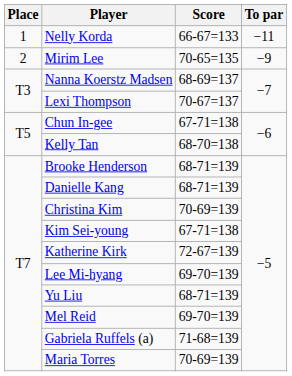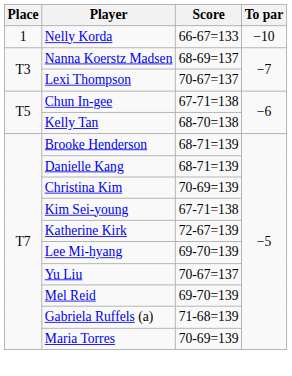 <table class="wikitable">
 <tr>
 <th>Place</th>
 <th>Player</th>
 <th>Score</th>
 <th>To par</th>
 </tr>
 <tr>
 <td align=center>1</td>
 <td> <a href='#'>Nelly Korda</a></td>
 <td>66-67=133</td>
-<td align=center>−11</td>
-</tr>
-<tr>
-<td align=center>2</td>
-<td> <a href='#'>Mirim Lee</a></td>
-<td>70-65=135</td>
-<td align=center>−9</td>
+<td align=center>−10</td>
 </tr>
 <tr>
 <td align=center rowspan=2>T3</td>
 <td> <a href='#'>Nanna Koerstz Madsen</a></td>
 <td>68-69=137</td>
 <td align=center rowspan=2>−7</td>
 </tr>
 <tr>
 <td> <a href='#'>Lexi Thompson</a></td>
 <td>70-67=137</td>
 </tr>
 <tr>
 <td align=center rowspan=2>T5</td>
 <td> <a href='#'>Chun In-gee</a></td>
 <td>67-71=138</td>
 <td align=center rowspan=2>−6</td>
 </tr>
 <tr>
 <td> <a href='#'>Kelly Tan</a></td>
 <td>68-70=138</td>
 </tr>
 <tr>
 <td align=center rowspan=10>T7</td>
 <td> <a href='#'>Brooke Henderson</a></td>
 <td>68-71=139</td>
 <td align=center rowspan=10>−5</td>
 </tr>
 <tr>
 <td> <a href='#'>Danielle Kang</a></td>
 <td>68-71=139</td>
 </tr>
 <tr>
 <td> <a href='#'>Christina Kim</a></td>
 <td>70-69=139</td>
 </tr>
 <tr>
 <td> <a href='#'>Kim Sei-young</a></td>
 <td>67-71=138</td>
 </tr>
 <tr>
 <td> <a href='#'>Katherine Kirk</a></td>
 <td>72-67=139</td>
 </tr>
 <tr>
 <td> <a href='#'>Lee Mi-hyang</a></td>
 <td>69-70=139</td>
 </tr>
 <tr>
 <td> <a href='#'>Yu Liu</a></td>
-<td>68-71=139</td>
+<td>70-67=137</td>
 </tr>
 <tr>
 <td> <a href='#'>Mel Reid</a></td>
 <td>69-70=139</td>
 </tr>
 <tr>
 <td> <a href='#'>Gabriela Ruffels</a> (a)</td>
 <td>71-68=139</td>
 </tr>
 <tr>
 <td> <a href='#'>Maria Torres</a></td>
 <td>70-69=139</td>
 </tr>
 </table>
